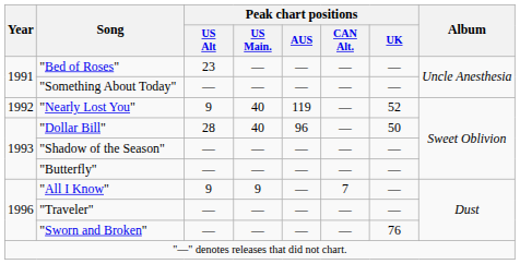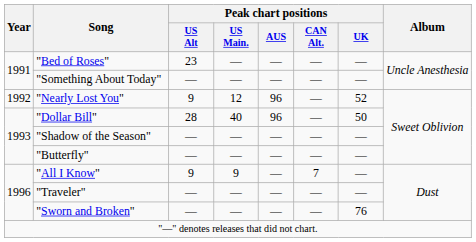 <table class="wikitable">
 <tr>
 <th rowspan="2">Year</th>
 <th rowspan="2" width="175">Song</th>
 <th colspan="5">Peak chart positions</th>
 <th rowspan="2">Album</th>
 </tr>
 <tr>
 <th style="width:4em;font-size:85%"><a href='#'>US<br>Alt</a><br></th>
 <th style="width:4em;font-size:85%"><a href='#'>US<br>Main.</a><br></th>
 <th style="width:3em;font-size:85%"><a href='#'>AUS</a><br></th>
 <th style="width:4em;font-size:85%"><a href='#'>CAN<br>Alt.</a><br></th>
 <th style="width:4em;font-size:85%"><a href='#'>UK</a><br></th>
 </tr>
 <tr>
 <td rowspan="2">1991</td>
 <td align="left">"<a href='#'>Bed of Roses</a>"</td>
 <td align="center">23</td>
 <td align="center">—</td>
 <td align="center">—</td>
 <td align="center">—</td>
 <td align="center">—</td>
 <td rowspan="2" align="center"><em>Uncle Anesthesia</em></td>
 </tr>
 <tr>
 <td align="left">"Something About Today"</td>
 <td align="center">—</td>
 <td align="center">—</td>
 <td align="center">—</td>
 <td align="center">—</td>
 <td align="center">—</td>
 </tr>
 <tr>
 <td>1992</td>
 <td align="left">"<a href='#'>Nearly Lost You</a>"</td>
 <td align="center">9</td>
-<td align="center">40</td>
-<td align="center">119</td>
+<td align="center">12</td>
+<td align="center">96</td>
 <td align="center">—</td>
 <td align="center">52</td>
 <td rowspan="4" align="center"><em>Sweet Oblivion</em></td>
 </tr>
 <tr>
 <td rowspan="3">1993</td>
 <td align="left">"<a href='#'>Dollar Bill</a>"</td>
 <td align="center">28</td>
 <td align="center">40</td>
 <td align="center">96</td>
 <td align="center">—</td>
 <td align="center">50</td>
 </tr>
 <tr>
 <td align="left">"Shadow of the Season"</td>
 <td align="center">—</td>
 <td align="center">—</td>
 <td align="center">—</td>
 <td align="center">—</td>
 <td align="center">—</td>
 </tr>
 <tr>
 <td align="left">"Butterfly"</td>
 <td align="center">—</td>
 <td align="center">—</td>
 <td align="center">—</td>
 <td align="center">—</td>
 <td align="center">—</td>
 </tr>
 <tr>
 <td rowspan="3">1996</td>
 <td align="left">"<a href='#'>All I Know</a>"</td>
 <td align="center">9</td>
 <td align="center">9</td>
 <td align="center">—</td>
 <td align="center">7</td>
 <td align="center">—</td>
 <td rowspan="3" align="center"><em>Dust</em></td>
 </tr>
 <tr>
 <td align="left">"Traveler"</td>
 <td align="center">—</td>
 <td align="center">—</td>
 <td align="center">—</td>
 <td align="center">—</td>
 <td align="center">—</td>
 </tr>
 <tr>
 <td align="left">"<a href='#'>Sworn and Broken</a>"</td>
 <td align="center">—</td>
 <td align="center">—</td>
 <td align="center">—</td>
 <td align="center">—</td>
 <td align="center">76</td>
 </tr>
 <tr>
 <td align="center" colspan="30" style="font-size: 85%">"—" denotes releases that did not chart.</td>
 </tr>
 </table>
